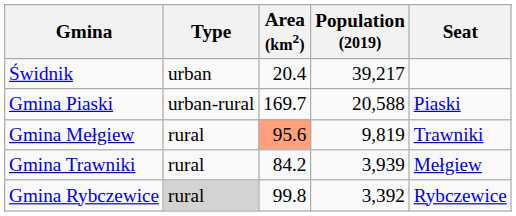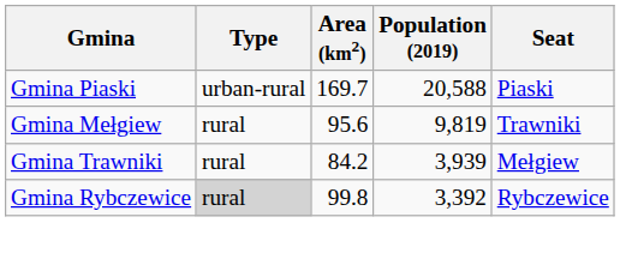 <table class="wikitable">
 <tr>
 <th>Gmina</th>
 <th>Type</th>
 <th>Area<br><small>(km<sup>2</sup>)</small></th>
 <th>Population<br><small>(2019)</small></th>
 <th>Seat</th>
-</tr>
-<tr>
-<td><a href='#'>Świdnik</a></td>
-<td>urban</td>
-<td style="text-align:right;">20.4</td>
-<td style="text-align:right;">39,217</td>
-<td> </td>
 </tr>
 <tr>
 <td><a href='#'>Gmina Piaski</a></td>
 <td>urban-rural</td>
 <td style="text-align:right;">169.7</td>
 <td style="text-align:right;">20,588</td>
 <td><a href='#'>Piaski</a></td>
 </tr>
 <tr>
 <td><a href='#'>Gmina Mełgiew</a></td>
 <td>rural</td>
-<td style="background: lightsalmon; text-align:right;">95.6</td>
+<td style="text-align:right;">95.6</td>
 <td style="text-align:right;">9,819</td>
 <td><a href='#'>Trawniki</a></td>
 </tr>
 <tr>
 <td><a href='#'>Gmina Trawniki</a></td>
 <td>rural</td>
 <td style="text-align:right;">84.2</td>
 <td style="text-align:right;">3,939</td>
 <td><a href='#'>Mełgiew</a></td>
 </tr>
 <tr>
 <td><a href='#'>Gmina Rybczewice</a></td>
 <td style="background: lightgrey;">rural</td>
 <td style="text-align:right;">99.8</td>
 <td style="text-align:right;">3,392</td>
 <td><a href='#'>Rybczewice</a></td>
 </tr>
 </table>
